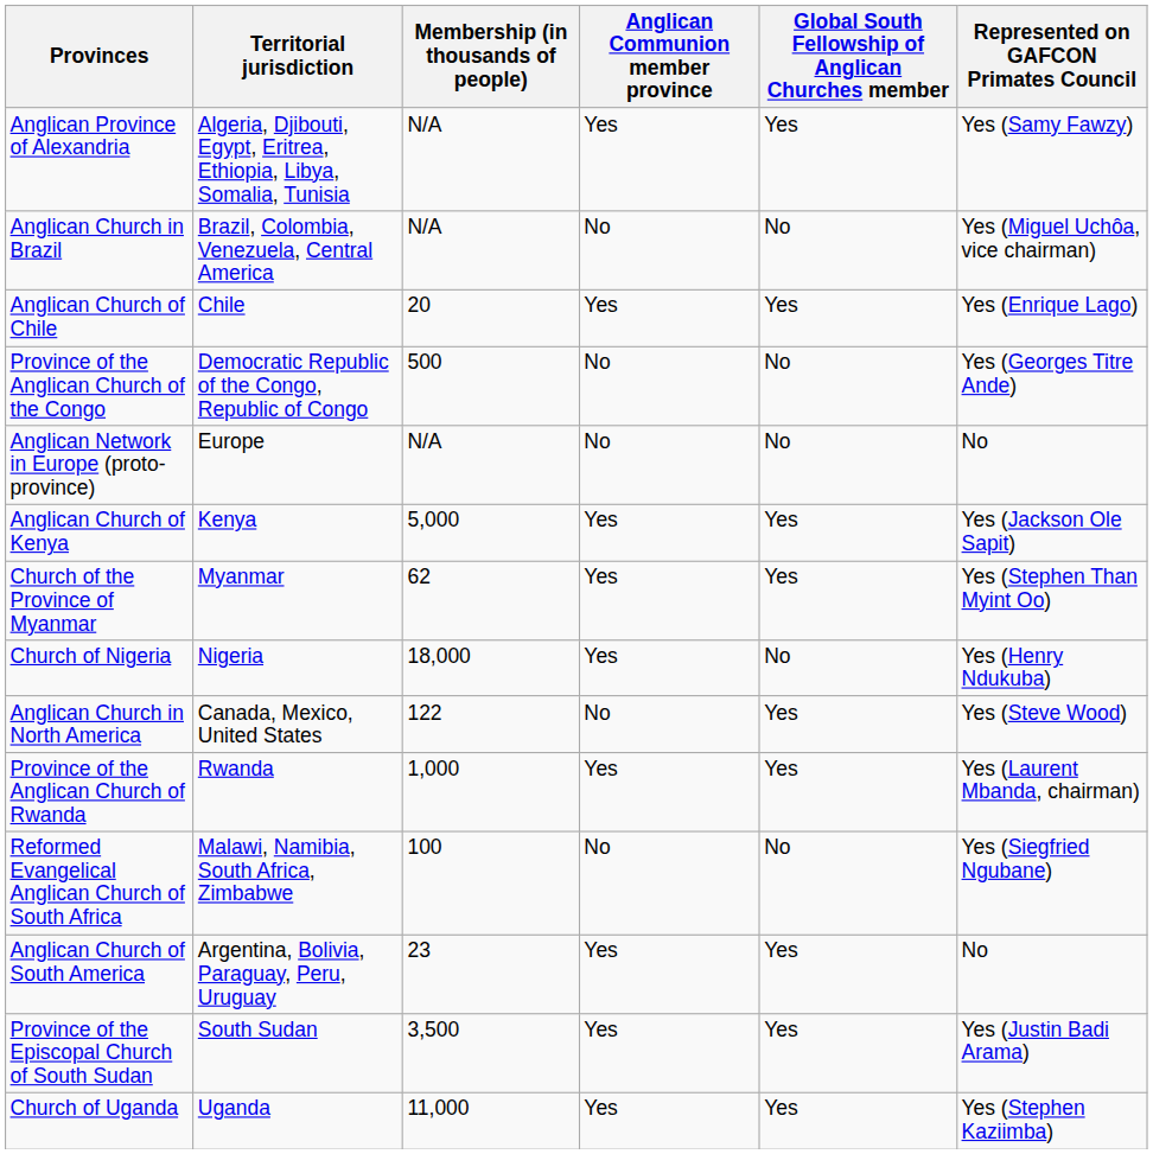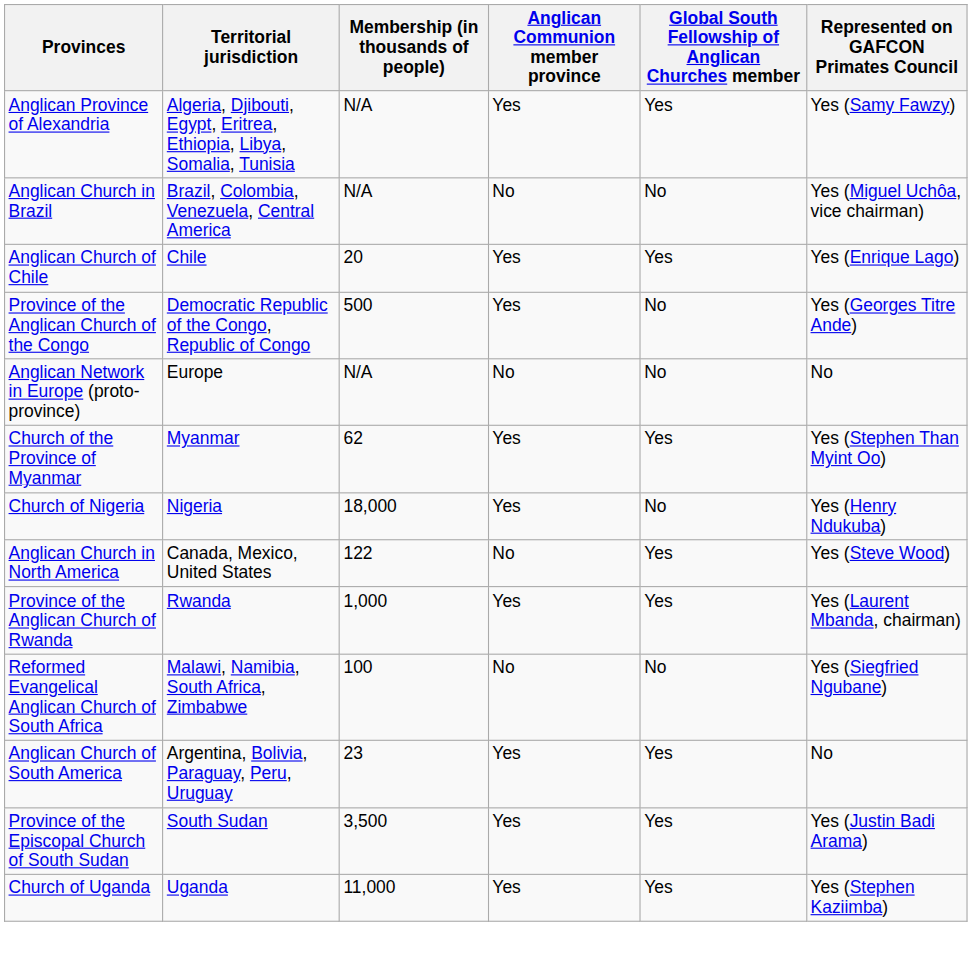 <table class="wikitable sortable" style="width: 100%;">
 <tr>
 <th>Provinces</th>
 <th>Territorial jurisdiction</th>
 <th data-sort-type="number">Membership (in thousands of people)</th>
 <th><a href='#'>Anglican Communion</a> member province</th>
 <th><a href='#'>Global South Fellowship of Anglican Churches</a> member</th>
 <th>Represented on GAFCON Primates Council</th>
 </tr>
 <tr valign="top">
 <td style="vertical-align: top;" data-sort-value="Alexandria"><a href='#'>Anglican Province of Alexandria</a></td>
 <td style="vertical-align: top;"><a href='#'>Algeria</a>, <a href='#'>Djibouti</a>, <a href='#'>Egypt</a>, <a href='#'>Eritrea</a>, <a href='#'>Ethiopia</a>, <a href='#'>Libya</a>, <a href='#'>Somalia</a>, <a href='#'>Tunisia</a></td>
 <td>N/A</td>
 <td>Yes</td>
 <td>Yes</td>
 <td>Yes (<a href='#'>Samy Fawzy</a>)</td>
 </tr>
 <tr valign="top">
 <td style="vertical-align: top;" data-sort-value="Brazil"><a href='#'>Anglican Church in Brazil</a></td>
 <td style="vertical-align: top;"><a href='#'>Brazil</a>, <a href='#'>Colombia</a>, <a href='#'>Venezuela</a>, <a href='#'>Central America</a></td>
 <td>N/A</td>
 <td>No</td>
 <td>No</td>
 <td>Yes (<a href='#'>Miguel Uchôa</a>, vice chairman)</td>
 </tr>
 <tr valign="top">
 <td style="vertical-align: top;" data-sort-value="Chile"><a href='#'>Anglican Church of Chile</a></td>
 <td style="vertical-align: top;"><a href='#'>Chile</a></td>
 <td>20</td>
 <td>Yes</td>
 <td>Yes</td>
 <td>Yes (<a href='#'>Enrique Lago</a>)</td>
 </tr>
 <tr valign="top">
 <td style="vertical-align: top;" data-sort-value="Congo"><a href='#'>Province of the Anglican Church of the Congo</a></td>
 <td style="vertical-align: top;"><a href='#'>Democratic Republic of the Congo</a>, <a href='#'>Republic of Congo</a></td>
 <td>500</td>
-<td>No</td>
+<td>Yes</td>
 <td>No</td>
 <td>Yes (<a href='#'>Georges Titre Ande</a>)</td>
 </tr>
 <tr valign="top">
 <td style="vertical-align: top;" data-sort-value="Europe"><a href='#'>Anglican Network in Europe</a> (proto-province)</td>
 <td style="vertical-align: top;">Europe</td>
 <td>N/A</td>
 <td>No</td>
 <td>No</td>
 <td>No</td>
-</tr>
-<tr valign="top">
-<td style="vertical-align: top;" data-sort-value="Kenya"><a href='#'>Anglican Church of Kenya</a></td>
-<td style="vertical-align: top;"><a href='#'>Kenya</a></td>
-<td>5,000</td>
-<td>Yes</td>
-<td>Yes</td>
-<td>Yes (<a href='#'>Jackson Ole Sapit</a>)</td>
 </tr>
 <tr valign="top">
 <td style="vertical-align: top;" data-sort-value="Myanmar"><a href='#'>Church of the Province of Myanmar</a></td>
 <td style="vertical-align: top;"><a href='#'>Myanmar</a></td>
 <td>62</td>
 <td>Yes</td>
 <td>Yes</td>
 <td>Yes (<a href='#'>Stephen Than Myint Oo</a>)</td>
 </tr>
 <tr valign="top">
 <td style="vertical-align: top;" data-sort-value="Nigeria"><a href='#'>Church of Nigeria</a></td>
 <td style="vertical-align: top;"><a href='#'>Nigeria</a></td>
 <td>18,000</td>
 <td>Yes</td>
 <td>No</td>
 <td>Yes (<a href='#'>Henry Ndukuba</a>)</td>
 </tr>
 <tr valign="top">
 <td style="vertical-align: top;" data-sort-value="North America"><a href='#'>Anglican Church in North America</a></td>
 <td style="vertical-align: top;">Canada, Mexico, United States</td>
 <td>122</td>
 <td>No</td>
 <td>Yes</td>
 <td>Yes (<a href='#'>Steve Wood</a>)</td>
 </tr>
 <tr valign="top">
 <td style="vertical-align: top;" data-sort-value="Rwanda"><a href='#'>Province of the Anglican Church of Rwanda</a></td>
 <td style="vertical-align: top;"><a href='#'>Rwanda</a></td>
 <td>1,000</td>
 <td>Yes</td>
 <td>Yes</td>
 <td>Yes (<a href='#'>Laurent Mbanda</a>, chairman)</td>
 </tr>
 <tr valign="top">
 <td style="vertical-align: top;" data-sort-value="Southern Africa"><a href='#'>Reformed Evangelical Anglican Church of South Africa</a></td>
 <td style="vertical-align: top;"><a href='#'>Malawi</a>, <a href='#'>Namibia</a>, <a href='#'>South Africa</a>, <a href='#'>Zimbabwe</a></td>
 <td>100</td>
 <td>No</td>
 <td>No</td>
 <td>Yes (<a href='#'>Siegfried Ngubane</a>)</td>
 </tr>
 <tr valign="top">
 <td style="vertical-align: top;" data-sort-value="South America"><a href='#'>Anglican Church of South America</a></td>
 <td style="vertical-align: top;">Argentina, <a href='#'>Bolivia</a>, <a href='#'>Paraguay</a>, <a href='#'>Peru</a>, <a href='#'>Uruguay</a></td>
 <td>23</td>
 <td>Yes</td>
 <td>Yes</td>
 <td>No</td>
 </tr>
 <tr valign="top">
 <td style="vertical-align: top;" data-sort-value="South Sudan"><a href='#'>Province of the Episcopal Church of South Sudan</a></td>
 <td style="vertical-align: top;"><a href='#'>South Sudan</a></td>
 <td>3,500</td>
 <td>Yes</td>
 <td>Yes</td>
 <td>Yes (<a href='#'>Justin Badi Arama</a>)</td>
 </tr>
 <tr valign="top">
 <td style="vertical-align: top;" data-sort-value="Uganda"><a href='#'>Church of Uganda</a></td>
 <td style="vertical-align: top;"><a href='#'>Uganda</a></td>
 <td>11,000</td>
 <td>Yes</td>
 <td>Yes</td>
 <td>Yes (<a href='#'>Stephen Kaziimba</a>)</td>
 </tr>
 </table>
